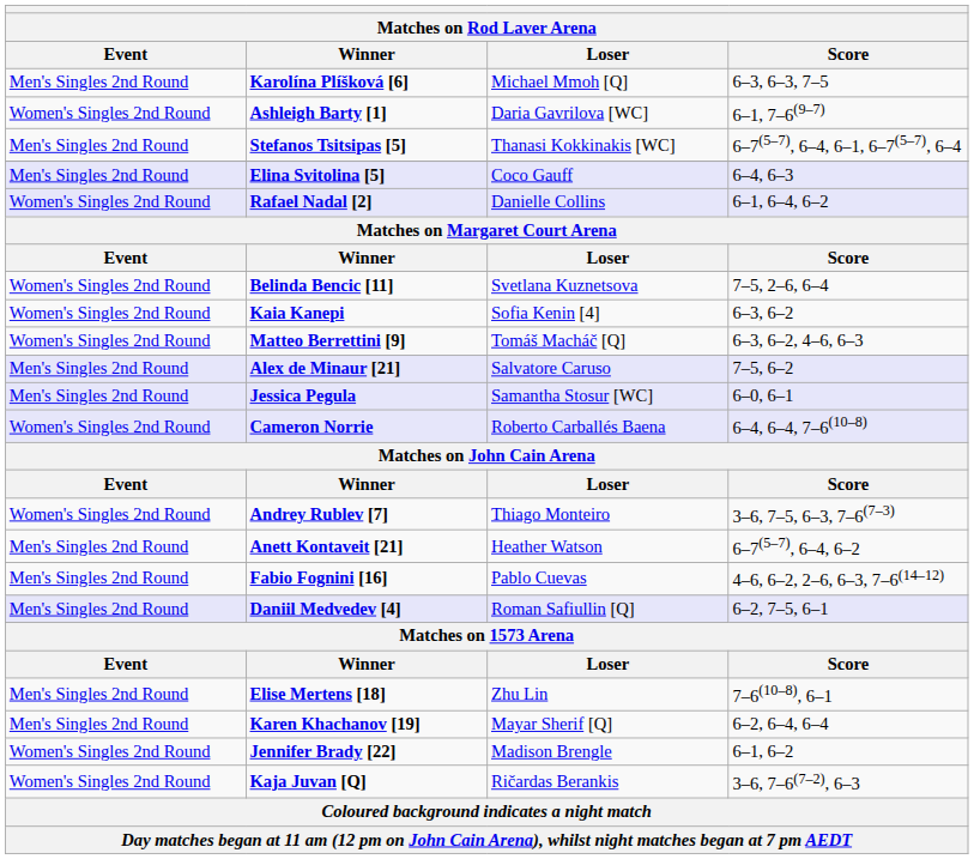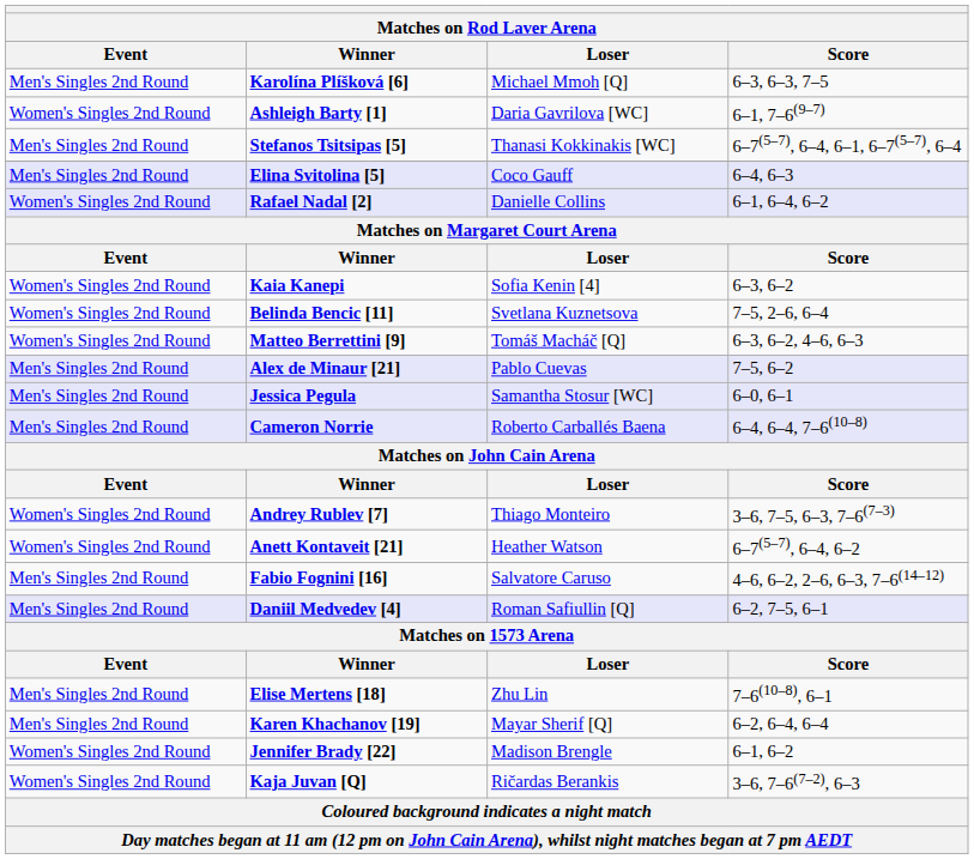 <table class="wikitable collapsible uncollapsed" style="margin:auto;">
 <tr>
 <th colspan=4></th>
 </tr>
 <tr>
 <th colspan=4><strong>Matches on <a href='#'>Rod Laver Arena</a></strong></th>
 </tr>
 <tr>
 <th style="width:220px;">Event</th>
 <th style="width:220px;">Winner</th>
 <th style="width:220px;">Loser</th>
 <th style="width:220px;">Score</th>
 </tr>
 <tr>
 <td><a href='#'>Men's Singles 2nd Round</a></td>
 <td> <strong><a href='#'>Karolína Plíšková</a> [6]</strong></td>
 <td> <a href='#'>Michael Mmoh</a> [Q]</td>
 <td>6–3, 6–3, 7–5</td>
 </tr>
 <tr>
 <td><a href='#'>Women's Singles 2nd Round</a></td>
 <td> <strong><a href='#'>Ashleigh Barty</a> [1]</strong></td>
 <td> <a href='#'>Daria Gavrilova</a> [WC]</td>
 <td>6–1, 7–6<sup>(9–7)</sup></td>
 </tr>
 <tr>
 <td><a href='#'>Men's Singles 2nd Round</a></td>
 <td> <strong><a href='#'>Stefanos Tsitsipas</a> [5]</strong></td>
 <td> <a href='#'>Thanasi Kokkinakis</a> [WC]</td>
 <td>6–7<sup>(5–7)</sup>, 6–4, 6–1, 6–7<sup>(5–7)</sup>, 6–4</td>
 </tr>
 <tr>
 </tr>
 <tr bgcolor=lavender>
 <td><a href='#'>Men's Singles 2nd Round</a></td>
 <td> <strong><a href='#'>Elina Svitolina</a> [5]</strong></td>
 <td> <a href='#'>Coco Gauff</a></td>
 <td>6–4, 6–3</td>
 </tr>
 <tr bgcolor=lavender>
 <td><a href='#'>Women's Singles 2nd Round</a></td>
 <td> <strong><a href='#'>Rafael Nadal</a> [2]</strong></td>
 <td> <a href='#'>Danielle Collins</a></td>
 <td>6–1, 6–4, 6–2</td>
 </tr>
 <tr>
 <th colspan=4><strong>Matches on <a href='#'>Margaret Court Arena</a></strong></th>
 </tr>
 <tr>
 <th style="width:220px;">Event</th>
 <th style="width:220px;">Winner</th>
 <th style="width:220px;">Loser</th>
 <th style="width:220px;">Score</th>
 </tr>
 <tr>
 <td><a href='#'>Women's Singles 2nd Round</a></td>
+<td> <strong><a href='#'>Kaia Kanepi</a></strong></td>
+<td> <a href='#'>Sofia Kenin</a> [4]</td>
+<td>6–3, 6–2</td>
+</tr>
+<tr>
+<td><a href='#'>Women's Singles 2nd Round</a></td>
 <td> <strong><a href='#'>Belinda Bencic</a> [11]</strong></td>
 <td> <a href='#'>Svetlana Kuznetsova</a></td>
 <td>7–5, 2–6, 6–4</td>
-</tr>
-<tr>
-<td><a href='#'>Women's Singles 2nd Round</a></td>
-<td> <strong><a href='#'>Kaia Kanepi</a></strong></td>
-<td> <a href='#'>Sofia Kenin</a> [4]</td>
-<td>6–3, 6–2</td>
 </tr>
 <tr>
 <td><a href='#'>Women's Singles 2nd Round</a></td>
 <td> <strong><a href='#'>Matteo Berrettini</a> [9]</strong></td>
 <td> <a href='#'>Tomáš Macháč</a> [Q]</td>
 <td>6–3, 6–2, 4–6, 6–3</td>
 </tr>
 <tr bgcolor=lavender>
 <td><a href='#'>Men's Singles 2nd Round</a></td>
 <td> <strong><a href='#'>Alex de Minaur</a> [21]</strong></td>
-<td> <a href='#'>Salvatore Caruso</a></td>
+<td> <a href='#'>Pablo Cuevas</a></td>
 <td>7–5, 6–2</td>
 </tr>
 <tr bgcolor=lavender>
 <td><a href='#'>Men's Singles 2nd Round</a></td>
 <td> <strong><a href='#'>Jessica Pegula</a></strong></td>
 <td> <a href='#'>Samantha Stosur</a> [WC]</td>
 <td>6–0, 6–1</td>
 </tr>
 <tr bgcolor=lavender>
-<td><a href='#'>Women's Singles 2nd Round</a></td>
+<td><a href='#'>Men's Singles 2nd Round</a></td>
 <td> <strong><a href='#'>Cameron Norrie</a></strong></td>
 <td> <a href='#'>Roberto Carballés Baena</a></td>
 <td>6–4, 6–4, 7–6<sup>(10–8)</sup></td>
 </tr>
 <tr>
 <th colspan=4><strong>Matches on <a href='#'>John Cain Arena</a></strong></th>
 </tr>
 <tr>
 <th style="width:220px;">Event</th>
 <th style="width:220px;">Winner</th>
 <th style="width:220px;">Loser</th>
 <th style="width:220px;">Score</th>
 </tr>
 <tr>
 <td><a href='#'>Women's Singles 2nd Round</a></td>
 <td> <strong><a href='#'>Andrey Rublev</a> [7]</strong></td>
 <td> <a href='#'>Thiago Monteiro</a></td>
 <td>3–6, 7–5, 6–3, 7–6<sup>(7–3)</sup></td>
 </tr>
 <tr>
-<td><a href='#'>Men's Singles 2nd Round</a></td>
+<td><a href='#'>Women's Singles 2nd Round</a></td>
 <td> <strong><a href='#'>Anett Kontaveit</a> [21]</strong></td>
 <td> <a href='#'>Heather Watson</a></td>
 <td>6–7<sup>(5–7)</sup>, 6–4, 6–2</td>
 </tr>
 <tr>
 <td><a href='#'>Men's Singles 2nd Round</a></td>
 <td> <strong><a href='#'>Fabio Fognini</a> [16]</strong></td>
-<td> <a href='#'>Pablo Cuevas</a></td>
+<td> <a href='#'>Salvatore Caruso</a></td>
 <td>4–6, 6–2, 2–6, 6–3, 7–6<sup>(14–12)</sup></td>
 </tr>
 <tr bgcolor=lavender>
 <td><a href='#'>Men's Singles 2nd Round</a></td>
 <td> <strong><a href='#'>Daniil Medvedev</a> [4]</strong></td>
 <td> <a href='#'>Roman Safiullin</a> [Q]</td>
 <td>6–2, 7–5, 6–1</td>
 </tr>
 <tr>
 <th colspan=4><strong>Matches on <a href='#'>1573 Arena</a></strong></th>
 </tr>
 <tr>
 <th style="width:220px;">Event</th>
 <th style="width:220px;">Winner</th>
 <th style="width:220px;">Loser</th>
 <th style="width:220px;">Score</th>
 </tr>
 <tr>
 <td><a href='#'>Men's Singles 2nd Round</a></td>
 <td> <strong><a href='#'>Elise Mertens</a> [18]</strong></td>
 <td> <a href='#'>Zhu Lin</a></td>
 <td>7–6<sup>(10–8)</sup>, 6–1</td>
 </tr>
 <tr>
 <td><a href='#'>Men's Singles 2nd Round</a></td>
 <td> <strong><a href='#'>Karen Khachanov</a> [19]</strong></td>
 <td> <a href='#'>Mayar Sherif</a> [Q]</td>
 <td>6–2, 6–4, 6–4</td>
 </tr>
 <tr>
 <td><a href='#'>Women's Singles 2nd Round</a></td>
 <td> <strong><a href='#'>Jennifer Brady</a> [22]</strong></td>
 <td> <a href='#'>Madison Brengle</a></td>
 <td>6–1, 6–2</td>
 </tr>
 <tr>
 <td><a href='#'>Women's Singles 2nd Round</a></td>
 <td> <strong><a href='#'>Kaja Juvan</a> [Q]</strong></td>
 <td> <a href='#'>Ričardas Berankis</a></td>
 <td>3–6, 7–6<sup>(7–2)</sup>, 6–3</td>
 </tr>
 <tr>
 <th colspan=4><em>Coloured background indicates a night match</em></th>
 </tr>
 <tr>
 <th colspan=4><em>Day matches began at 11 am (12 pm on <a href='#'>John Cain Arena</a>), whilst night matches began at 7 pm <a href='#'>AEDT</a></em></th>
 </tr>
 </table>
